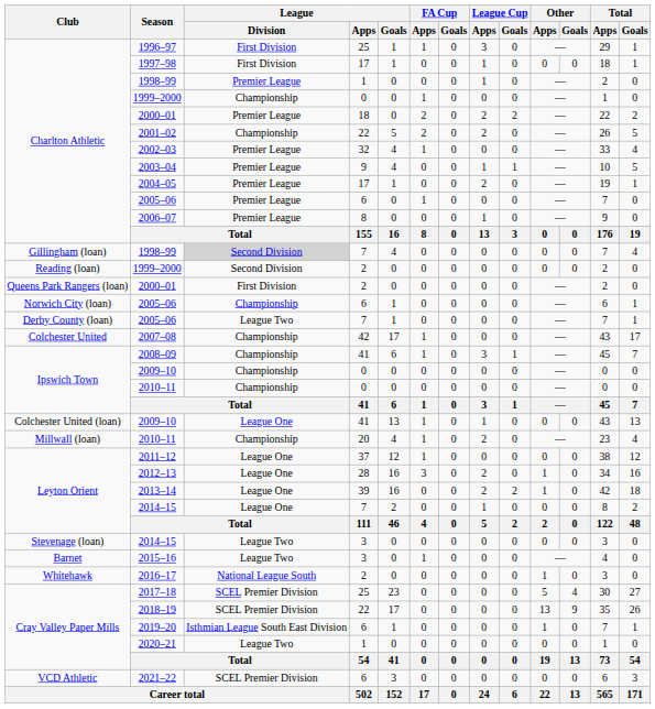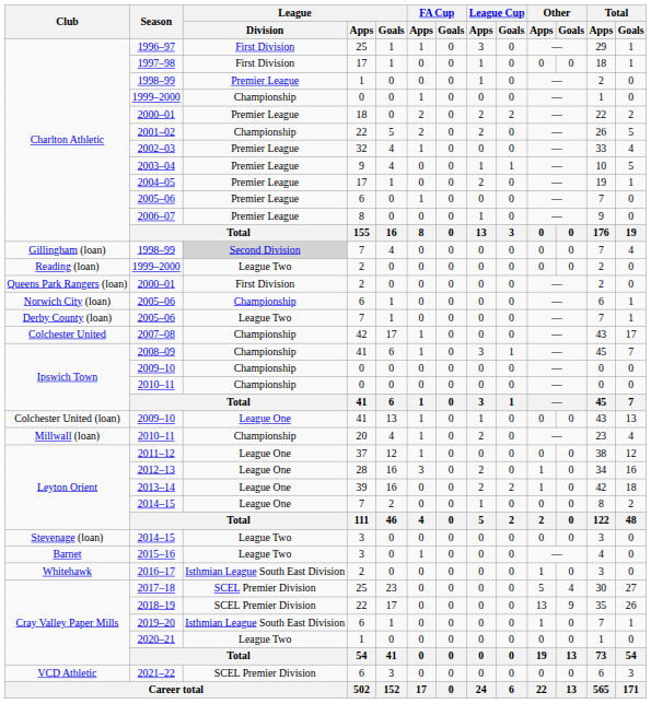 <table class="wikitable" style="text-align:center">
 <tr>
 <th rowspan="2">Club</th>
 <th rowspan="2">Season</th>
 <th colspan="3">League</th>
 <th colspan="2"><a href='#'>FA Cup</a></th>
 <th colspan="2"><a href='#'>League Cup</a></th>
 <th colspan="2">Other</th>
 <th colspan="2">Total</th>
 </tr>
 <tr>
 <th>Division</th>
 <th>Apps</th>
 <th>Goals</th>
 <th>Apps</th>
 <th>Goals</th>
 <th>Apps</th>
 <th>Goals</th>
 <th>Apps</th>
 <th>Goals</th>
 <th>Apps</th>
 <th>Goals</th>
 </tr>
 <tr>
 <td rowspan="12"><a href='#'>Charlton Athletic</a></td>
 <td><a href='#'>1996–97</a></td>
 <td><a href='#'>First Division</a></td>
 <td>25</td>
 <td>1</td>
 <td>1</td>
 <td>0</td>
 <td>3</td>
 <td>0</td>
 <td colspan="2">—</td>
 <td>29</td>
 <td>1</td>
 </tr>
 <tr>
 <td><a href='#'>1997–98</a></td>
 <td>First Division</td>
 <td>17</td>
 <td>1</td>
 <td>0</td>
 <td>0</td>
 <td>1</td>
 <td>0</td>
 <td>0</td>
 <td>0</td>
 <td>18</td>
 <td>1</td>
 </tr>
 <tr>
 <td><a href='#'>1998–99</a></td>
 <td><a href='#'>Premier League</a></td>
 <td>1</td>
 <td>0</td>
 <td>0</td>
 <td>0</td>
 <td>1</td>
 <td>0</td>
 <td colspan="2">—</td>
 <td>2</td>
 <td>0</td>
 </tr>
 <tr>
 <td><a href='#'>1999–2000</a></td>
 <td>Championship</td>
 <td>0</td>
 <td>0</td>
 <td>1</td>
 <td>0</td>
 <td>0</td>
 <td>0</td>
 <td colspan="2">—</td>
 <td>1</td>
 <td>0</td>
 </tr>
 <tr>
 <td><a href='#'>2000–01</a></td>
 <td>Premier League</td>
 <td>18</td>
 <td>0</td>
 <td>2</td>
 <td>0</td>
 <td>2</td>
 <td>2</td>
 <td colspan="2">—</td>
 <td>22</td>
 <td>2</td>
 </tr>
 <tr>
 <td><a href='#'>2001–02</a></td>
 <td>Championship</td>
 <td>22</td>
 <td>5</td>
 <td>2</td>
 <td>0</td>
 <td>2</td>
 <td>0</td>
 <td colspan="2">—</td>
 <td>26</td>
 <td>5</td>
 </tr>
 <tr>
 <td><a href='#'>2002–03</a></td>
 <td>Premier League</td>
 <td>32</td>
 <td>4</td>
 <td>1</td>
 <td>0</td>
 <td>0</td>
 <td>0</td>
 <td colspan="2">—</td>
 <td>33</td>
 <td>4</td>
 </tr>
 <tr>
 <td><a href='#'>2003–04</a></td>
 <td>Premier League</td>
 <td>9</td>
 <td>4</td>
 <td>0</td>
 <td>0</td>
 <td>1</td>
 <td>1</td>
 <td colspan="2">—</td>
 <td>10</td>
 <td>5</td>
 </tr>
 <tr>
 <td><a href='#'>2004–05</a></td>
 <td>Premier League</td>
 <td>17</td>
 <td>1</td>
 <td>0</td>
 <td>0</td>
 <td>2</td>
 <td>0</td>
 <td colspan="2">—</td>
 <td>19</td>
 <td>1</td>
 </tr>
 <tr>
 <td><a href='#'>2005–06</a></td>
 <td>Premier League</td>
 <td>6</td>
 <td>0</td>
 <td>1</td>
 <td>0</td>
 <td>0</td>
 <td>0</td>
 <td colspan="2">—</td>
 <td>7</td>
 <td>0</td>
 </tr>
 <tr>
 <td><a href='#'>2006–07</a></td>
 <td>Premier League</td>
 <td>8</td>
 <td>0</td>
 <td>0</td>
 <td>0</td>
 <td>1</td>
 <td>0</td>
 <td colspan="2">—</td>
 <td>9</td>
 <td>0</td>
 </tr>
 <tr>
 <th colspan="2">Total</th>
 <th>155</th>
 <th>16</th>
 <th>8</th>
 <th>0</th>
 <th>13</th>
 <th>3</th>
 <th>0</th>
 <th>0</th>
 <th>176</th>
 <th>19</th>
 </tr>
 <tr>
 <td><a href='#'>Gillingham</a> (loan)</td>
 <td><a href='#'>1998–99</a></td>
 <td style="background: lightgrey;"><a href='#'>Second Division</a></td>
 <td>7</td>
 <td>4</td>
 <td>0</td>
 <td>0</td>
 <td>0</td>
 <td>0</td>
 <td>0</td>
 <td>0</td>
 <td>7</td>
 <td>4</td>
 </tr>
 <tr>
 <td><a href='#'>Reading</a> (loan)</td>
 <td><a href='#'>1999–2000</a></td>
-<td>Second Division</td>
+<td>League Two</td>
 <td>2</td>
 <td>0</td>
 <td>0</td>
 <td>0</td>
 <td>0</td>
 <td>0</td>
 <td>0</td>
 <td>0</td>
 <td>2</td>
 <td>0</td>
 </tr>
 <tr>
 <td><a href='#'>Queens Park Rangers</a> (loan)</td>
 <td><a href='#'>2000–01</a></td>
 <td>First Division</td>
 <td>2</td>
 <td>0</td>
 <td>0</td>
 <td>0</td>
 <td>0</td>
 <td>0</td>
 <td colspan="2">—</td>
 <td>2</td>
 <td>0</td>
 </tr>
 <tr>
 <td><a href='#'>Norwich City</a> (loan)</td>
 <td><a href='#'>2005–06</a></td>
 <td><a href='#'>Championship</a></td>
 <td>6</td>
 <td>1</td>
 <td>0</td>
 <td>0</td>
 <td>0</td>
 <td>0</td>
 <td colspan="2">—</td>
 <td>6</td>
 <td>1</td>
 </tr>
 <tr>
 <td><a href='#'>Derby County</a> (loan)</td>
 <td><a href='#'>2005–06</a></td>
 <td>League Two</td>
 <td>7</td>
 <td>1</td>
 <td>0</td>
 <td>0</td>
 <td>0</td>
 <td>0</td>
 <td colspan="2">—</td>
 <td>7</td>
 <td>1</td>
 </tr>
 <tr>
 <td><a href='#'>Colchester United</a></td>
 <td><a href='#'>2007–08</a></td>
 <td>Championship</td>
 <td>42</td>
 <td>17</td>
 <td>1</td>
 <td>0</td>
 <td>0</td>
 <td>0</td>
 <td colspan="2">—</td>
 <td>43</td>
 <td>17</td>
 </tr>
 <tr>
 <td rowspan="4"><a href='#'>Ipswich Town</a></td>
 <td><a href='#'>2008–09</a></td>
 <td>Championship</td>
 <td>41</td>
 <td>6</td>
 <td>1</td>
 <td>0</td>
 <td>3</td>
 <td>1</td>
 <td colspan="2">—</td>
 <td>45</td>
 <td>7</td>
 </tr>
 <tr>
 <td><a href='#'>2009–10</a></td>
 <td>Championship</td>
 <td>0</td>
 <td>0</td>
 <td>0</td>
 <td>0</td>
 <td>0</td>
 <td>0</td>
 <td colspan="2">—</td>
 <td>0</td>
 <td>0</td>
 </tr>
 <tr>
 <td><a href='#'>2010–11</a></td>
 <td>Championship</td>
 <td>0</td>
 <td>0</td>
 <td>0</td>
 <td>0</td>
 <td>0</td>
 <td>0</td>
 <td colspan="2">—</td>
 <td>0</td>
 <td>0</td>
 </tr>
 <tr>
 <th colspan="2">Total</th>
 <th>41</th>
 <th>6</th>
 <th>1</th>
 <th>0</th>
 <th>3</th>
 <th>1</th>
 <th colspan="2">—</th>
 <th>45</th>
 <th>7</th>
 </tr>
 <tr>
 <td>Colchester United (loan)</td>
 <td><a href='#'>2009–10</a></td>
 <td><a href='#'>League One</a></td>
 <td>41</td>
 <td>13</td>
 <td>1</td>
 <td>0</td>
 <td>1</td>
 <td>0</td>
 <td>0</td>
 <td>0</td>
 <td>43</td>
 <td>13</td>
 </tr>
 <tr>
 <td><a href='#'>Millwall</a> (loan)</td>
 <td><a href='#'>2010–11</a></td>
 <td>Championship</td>
 <td>20</td>
 <td>4</td>
 <td>1</td>
 <td>0</td>
 <td>2</td>
 <td>0</td>
 <td colspan="2">—</td>
 <td>23</td>
 <td>4</td>
 </tr>
 <tr>
 <td rowspan="5"><a href='#'>Leyton Orient</a></td>
 <td><a href='#'>2011–12</a></td>
 <td>League One</td>
 <td>37</td>
 <td>12</td>
 <td>1</td>
 <td>0</td>
 <td>0</td>
 <td>0</td>
 <td>0</td>
 <td>0</td>
 <td>38</td>
 <td>12</td>
 </tr>
 <tr>
 <td><a href='#'>2012–13</a></td>
 <td>League One</td>
 <td>28</td>
 <td>16</td>
 <td>3</td>
 <td>0</td>
 <td>2</td>
 <td>0</td>
 <td>1</td>
 <td>0</td>
 <td>34</td>
 <td>16</td>
 </tr>
 <tr>
 <td><a href='#'>2013–14</a></td>
 <td>League One</td>
 <td>39</td>
 <td>16</td>
 <td>0</td>
 <td>0</td>
 <td>2</td>
 <td>2</td>
 <td>1</td>
 <td>0</td>
 <td>42</td>
 <td>18</td>
 </tr>
 <tr>
 <td><a href='#'>2014–15</a></td>
 <td>League One</td>
 <td>7</td>
 <td>2</td>
 <td>0</td>
 <td>0</td>
 <td>1</td>
 <td>0</td>
 <td>0</td>
 <td>0</td>
 <td>8</td>
 <td>2</td>
 </tr>
 <tr>
 <th colspan="2">Total</th>
 <th>111</th>
 <th>46</th>
 <th>4</th>
 <th>0</th>
 <th>5</th>
 <th>2</th>
 <th>2</th>
 <th>0</th>
 <th>122</th>
 <th>48</th>
 </tr>
 <tr>
 <td><a href='#'>Stevenage</a> (loan)</td>
 <td><a href='#'>2014–15</a></td>
 <td>League Two</td>
 <td>3</td>
 <td>0</td>
 <td>0</td>
 <td>0</td>
 <td>0</td>
 <td>0</td>
 <td>0</td>
 <td>0</td>
 <td>3</td>
 <td>0</td>
 </tr>
 <tr>
 <td><a href='#'>Barnet</a></td>
 <td><a href='#'>2015–16</a></td>
 <td>League Two</td>
 <td>3</td>
 <td>0</td>
 <td>1</td>
 <td>0</td>
 <td>0</td>
 <td>0</td>
 <td colspan="2">—</td>
 <td>4</td>
 <td>0</td>
 </tr>
 <tr>
 <td><a href='#'>Whitehawk</a></td>
 <td><a href='#'>2016–17</a></td>
-<td><a href='#'>National League South</a></td>
+<td><a href='#'>Isthmian League</a> South East Division</td>
 <td>2</td>
 <td>0</td>
 <td>0</td>
 <td>0</td>
 <td>0</td>
 <td>0</td>
 <td>1</td>
 <td>0</td>
 <td>3</td>
 <td>0</td>
 </tr>
 <tr>
 <td rowspan="5"><a href='#'>Cray Valley Paper Mills</a></td>
 <td><a href='#'>2017–18</a></td>
 <td><a href='#'>SCEL</a> Premier Division</td>
 <td>25</td>
 <td>23</td>
 <td>0</td>
 <td>0</td>
 <td>0</td>
 <td>0</td>
 <td>5</td>
 <td>4</td>
 <td>30</td>
 <td>27</td>
 </tr>
 <tr>
 <td><a href='#'>2018–19</a></td>
 <td>SCEL Premier Division</td>
 <td>22</td>
 <td>17</td>
 <td>0</td>
 <td>0</td>
 <td>0</td>
 <td>0</td>
 <td>13</td>
 <td>9</td>
 <td>35</td>
 <td>26</td>
 </tr>
 <tr>
 <td><a href='#'>2019–20</a></td>
 <td><a href='#'>Isthmian League</a> South East Division</td>
 <td>6</td>
 <td>1</td>
 <td>0</td>
 <td>0</td>
 <td>0</td>
 <td>0</td>
 <td>1</td>
 <td>0</td>
 <td>7</td>
 <td>1</td>
 </tr>
 <tr>
 <td><a href='#'>2020–21</a></td>
 <td>League Two</td>
 <td>1</td>
 <td>0</td>
 <td>0</td>
 <td>0</td>
 <td>0</td>
 <td>0</td>
 <td>0</td>
 <td>0</td>
 <td>1</td>
 <td>0</td>
 </tr>
 <tr>
 <th colspan="2">Total</th>
 <th>54</th>
 <th>41</th>
 <th>0</th>
 <th>0</th>
 <th>0</th>
 <th>0</th>
 <th>19</th>
 <th>13</th>
 <th>73</th>
 <th>54</th>
 </tr>
 <tr>
 <td><a href='#'>VCD Athletic</a></td>
 <td><a href='#'>2021–22</a></td>
 <td>SCEL Premier Division</td>
 <td>6</td>
 <td>3</td>
 <td>0</td>
 <td>0</td>
 <td>0</td>
 <td>0</td>
 <td>0</td>
 <td>0</td>
 <td>6</td>
 <td>3</td>
 </tr>
 <tr>
 <th colspan="3">Career total</th>
 <th>502</th>
 <th>152</th>
 <th>17</th>
 <th>0</th>
 <th>24</th>
 <th>6</th>
 <th>22</th>
 <th>13</th>
 <th>565</th>
 <th>171</th>
 </tr>
 </table>
